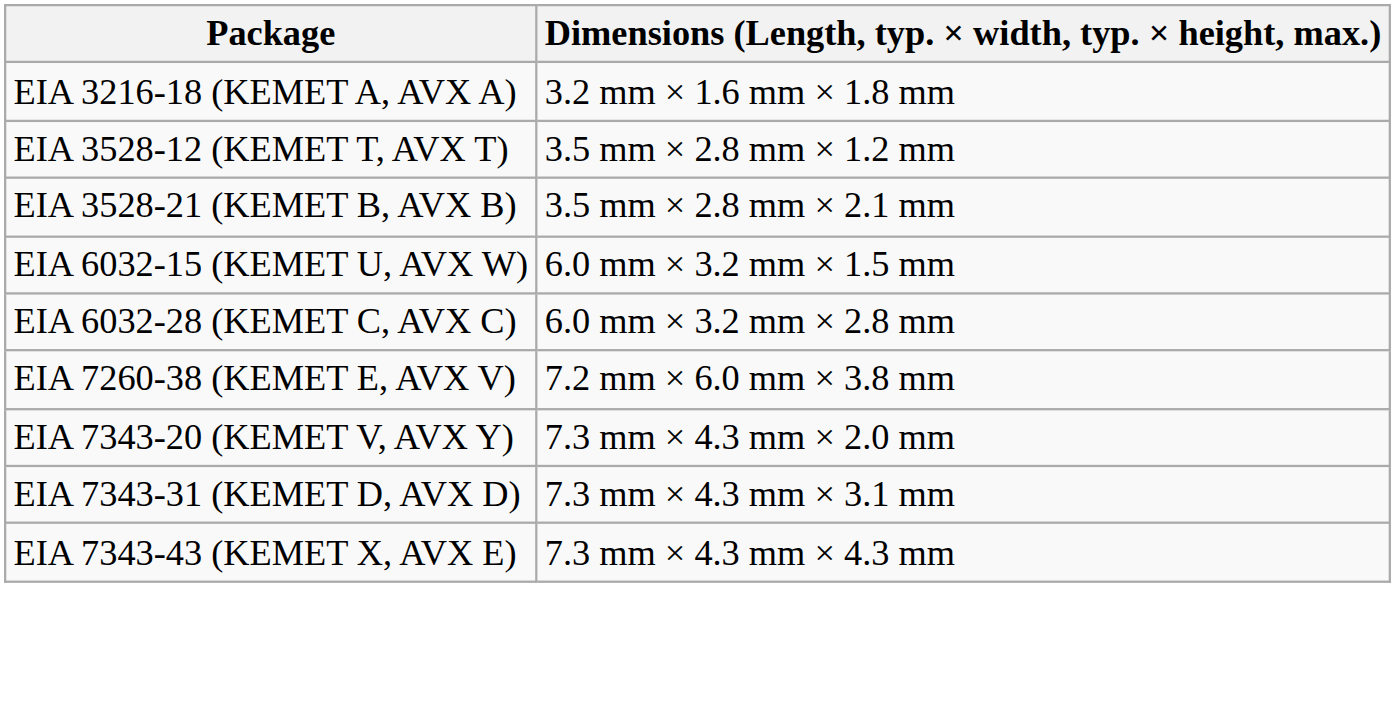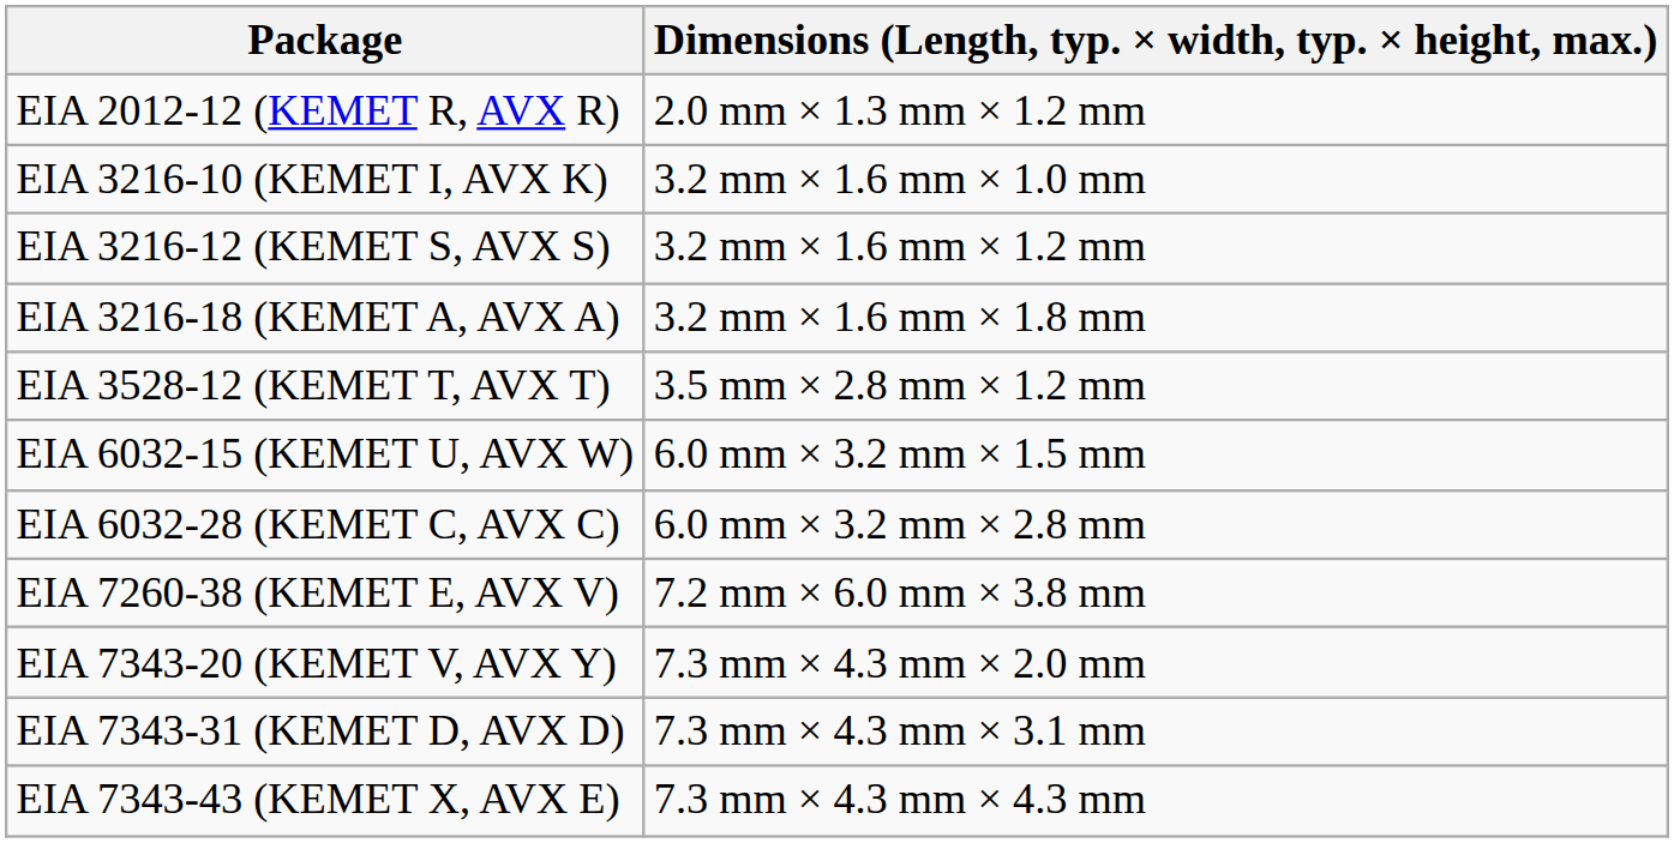 <table class="wikitable">
 <tr>
 <th>Package</th>
 <th>Dimensions (Length, typ. × width, typ. × height, max.)</th>
+</tr>
+<tr>
+<td>EIA 2012-12 (<a href='#'>KEMET</a> R, <a href='#'>AVX</a> R)</td>
+<td>2.0 mm × 1.3 mm × 1.2 mm</td>
+</tr>
+<tr>
+<td>EIA 3216-10 (KEMET I, AVX K)</td>
+<td>3.2 mm × 1.6 mm × 1.0 mm</td>
+</tr>
+<tr>
+<td>EIA 3216-12 (KEMET S, AVX S)</td>
+<td>3.2 mm × 1.6 mm × 1.2 mm</td>
 </tr>
 <tr>
 <td>EIA 3216-18 (KEMET A, AVX A)</td>
 <td>3.2 mm × 1.6 mm × 1.8 mm</td>
 </tr>
 <tr>
 <td>EIA 3528-12 (KEMET T, AVX T)</td>
 <td>3.5 mm × 2.8 mm × 1.2 mm</td>
-</tr>
-<tr>
-<td>EIA 3528-21 (KEMET B, AVX B)</td>
-<td>3.5 mm × 2.8 mm × 2.1 mm</td>
 </tr>
 <tr>
 <td>EIA 6032-15 (KEMET U, AVX W)</td>
 <td>6.0 mm × 3.2 mm × 1.5 mm</td>
 </tr>
 <tr>
 <td>EIA 6032-28 (KEMET C, AVX C)</td>
 <td>6.0 mm × 3.2 mm × 2.8 mm</td>
 </tr>
 <tr>
 <td>EIA 7260-38 (KEMET E, AVX V)</td>
 <td>7.2 mm × 6.0 mm × 3.8 mm</td>
 </tr>
 <tr>
 <td>EIA 7343-20 (KEMET V, AVX Y)</td>
 <td>7.3 mm × 4.3 mm × 2.0 mm</td>
 </tr>
 <tr>
 <td>EIA 7343-31 (KEMET D, AVX D)</td>
 <td>7.3 mm × 4.3 mm × 3.1 mm</td>
 </tr>
 <tr>
 <td>EIA 7343-43 (KEMET X, AVX E)</td>
 <td>7.3 mm × 4.3 mm × 4.3 mm</td>
 </tr>
 </table>
